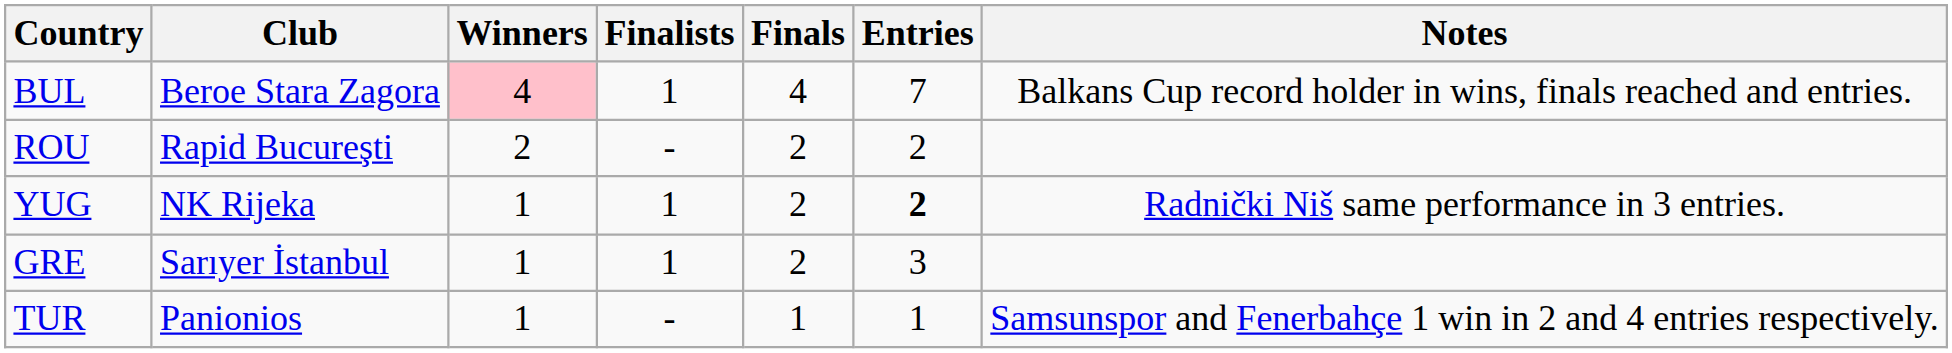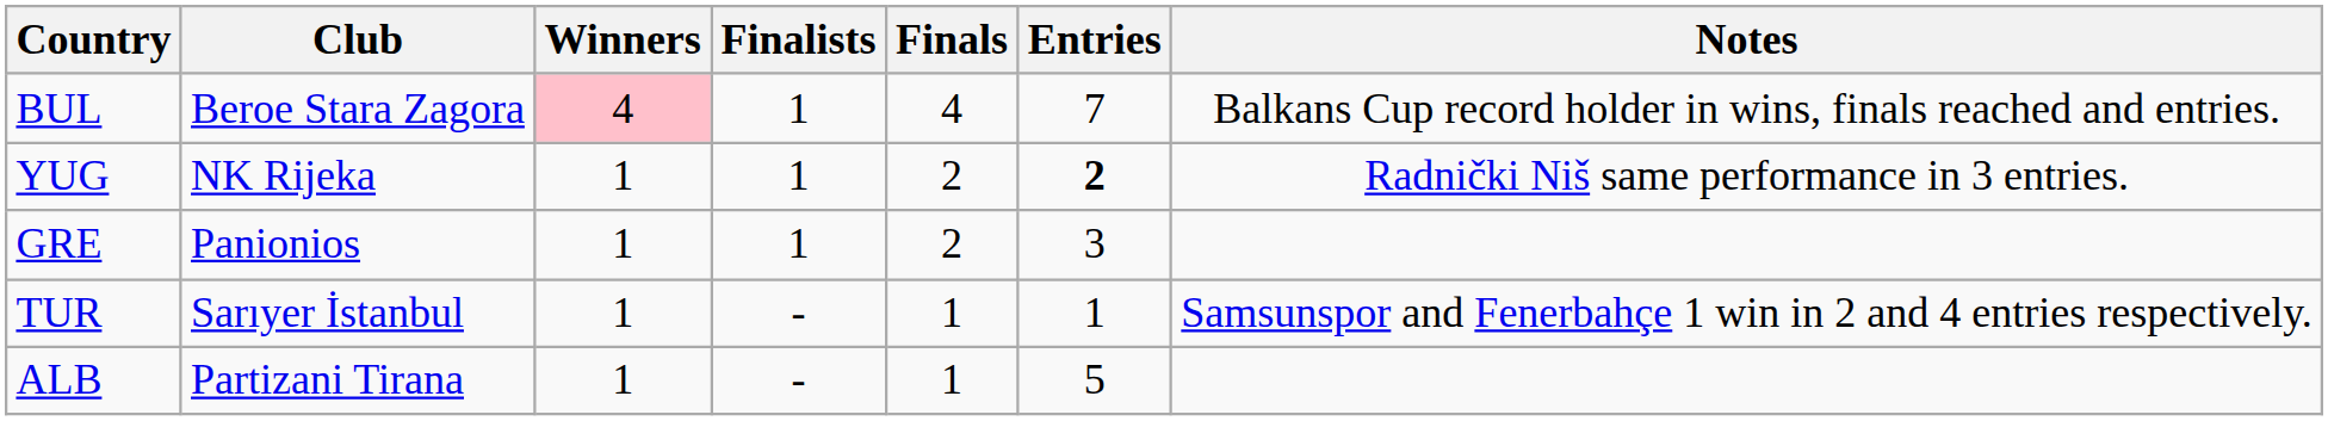 <table class="wikitable sortable" style="text-align: center">
 <tr>
 <th>Country</th>
 <th>Club</th>
 <th>Winners</th>
 <th>Finalists</th>
 <th>Finals</th>
 <th>Entries</th>
 <th>Notes</th>
 </tr>
 <tr>
 <td align=left> <a href='#'>BUL</a></td>
 <td align=left><a href='#'>Beroe Stara Zagora</a></td>
 <td style="background: pink;">4</td>
 <td>1</td>
 <td> 4</td>
 <td>7</td>
 <td>Balkans Cup record holder in wins, finals reached and entries.</td>
 </tr>
 <tr>
-<td align=left> <a href='#'>ROU</a></td>
-<td align=left><a href='#'>Rapid Bucureşti</a></td>
-<td>2</td>
-<td>-</td>
-<td>2</td>
-<td>2</td>
-<td></td>
-</tr>
-<tr>
 <td align="left"> <a href='#'>YUG</a></td>
 <td align=left><a href='#'>NK Rijeka</a></td>
 <td>1</td>
 <td>1</td>
 <td>2</td>
 <td><strong>2</strong></td>
 <td><a href='#'>Radnički Niš</a>  same performance in 3 entries.</td>
 </tr>
 <tr>
 <td align=left> <a href='#'>GRE</a></td>
-<td align=left><a href='#'>Sarıyer İstanbul</a></td>
+<td align=left><a href='#'>Panionios</a></td>
 <td>1</td>
 <td>1</td>
 <td>2</td>
 <td>3</td>
 <td></td>
 </tr>
 <tr>
 <td align=left> <a href='#'>TUR</a></td>
-<td align=left><a href='#'>Panionios</a></td>
+<td align=left><a href='#'>Sarıyer İstanbul</a></td>
 <td>1</td>
 <td>-</td>
 <td>1</td>
 <td>1</td>
 <td><a href='#'>Samsunspor</a> and <a href='#'>Fenerbahçe</a>  1 win in 2 and 4 entries respectively.</td>
 </tr>
+<tr>
+<td align=left> <a href='#'>ALB</a></td>
+<td align=left><a href='#'>Partizani Tirana</a></td>
+<td>1</td>
+<td>-</td>
+<td>1</td>
+<td>5</td>
+<td></td>
+</tr>
 </table>
